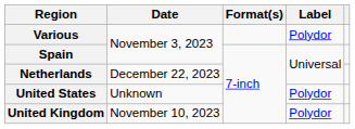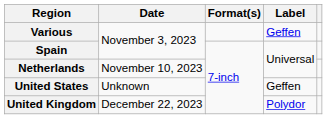 <table class="wikitable plainrowheaders">
 <tr>
 <th scope="col">Region</th>
 <th scope="col">Date</th>
 <th scope="col">Format(s)</th>
 <th scope="col">Label</th>
 <th scope="col"></th>
 </tr>
 <tr>
 <th scope="row">Various</th>
 <td rowspan="2">November 3, 2023</td>
 <td></td>
-<td><a href='#'>Polydor</a></td>
+<td><a href='#'>Geffen</a></td>
 <td style="text-align:center;"></td>
 </tr>
 <tr>
 <th scope="row">Spain</th>
 <td rowspan="4"><a href='#'>7-inch</a></td>
 <td rowspan="2">Universal</td>
 <td style="text-align:center;"></td>
 </tr>
 <tr>
 <th scope="row">Netherlands</th>
-<td>December 22, 2023</td>
+<td>November 10, 2023</td>
 <td style="text-align:center;"></td>
 </tr>
 <tr>
 <th scope="row">United States</th>
 <td>Unknown</td>
-<td><a href='#'>Polydor</a></td>
+<td>Geffen</td>
 <td style="text-align:center;"></td>
 </tr>
 <tr>
 <th scope="row">United Kingdom</th>
-<td>November 10, 2023</td>
+<td>December 22, 2023</td>
 <td><a href='#'>Polydor</a></td>
 <td style="text-align:center;"></td>
 </tr>
 </table>
